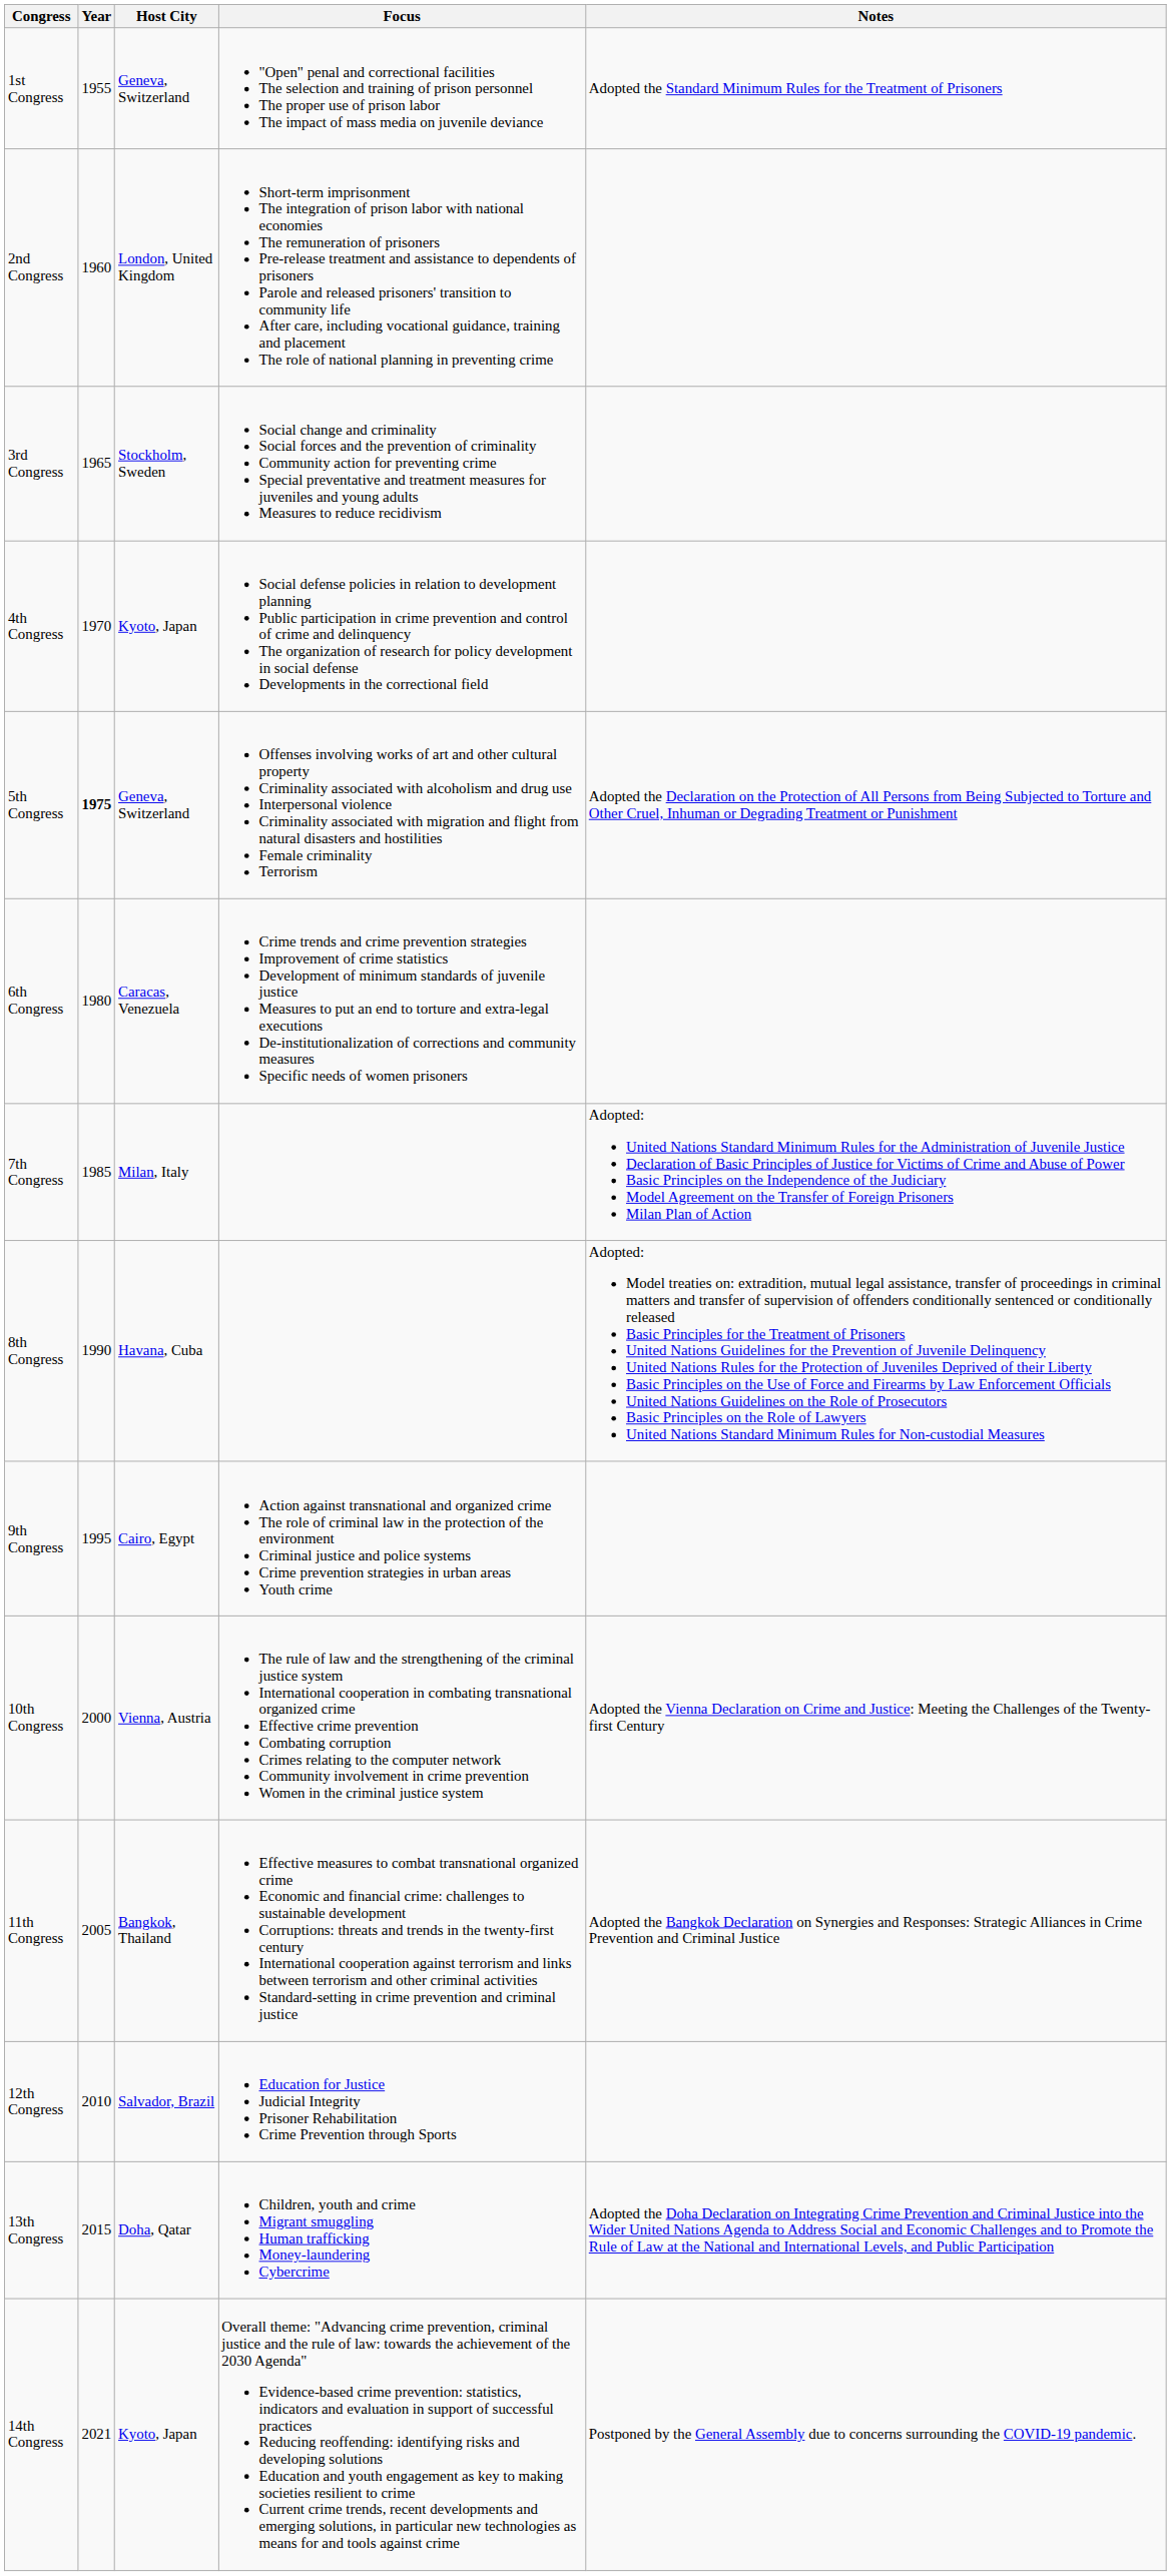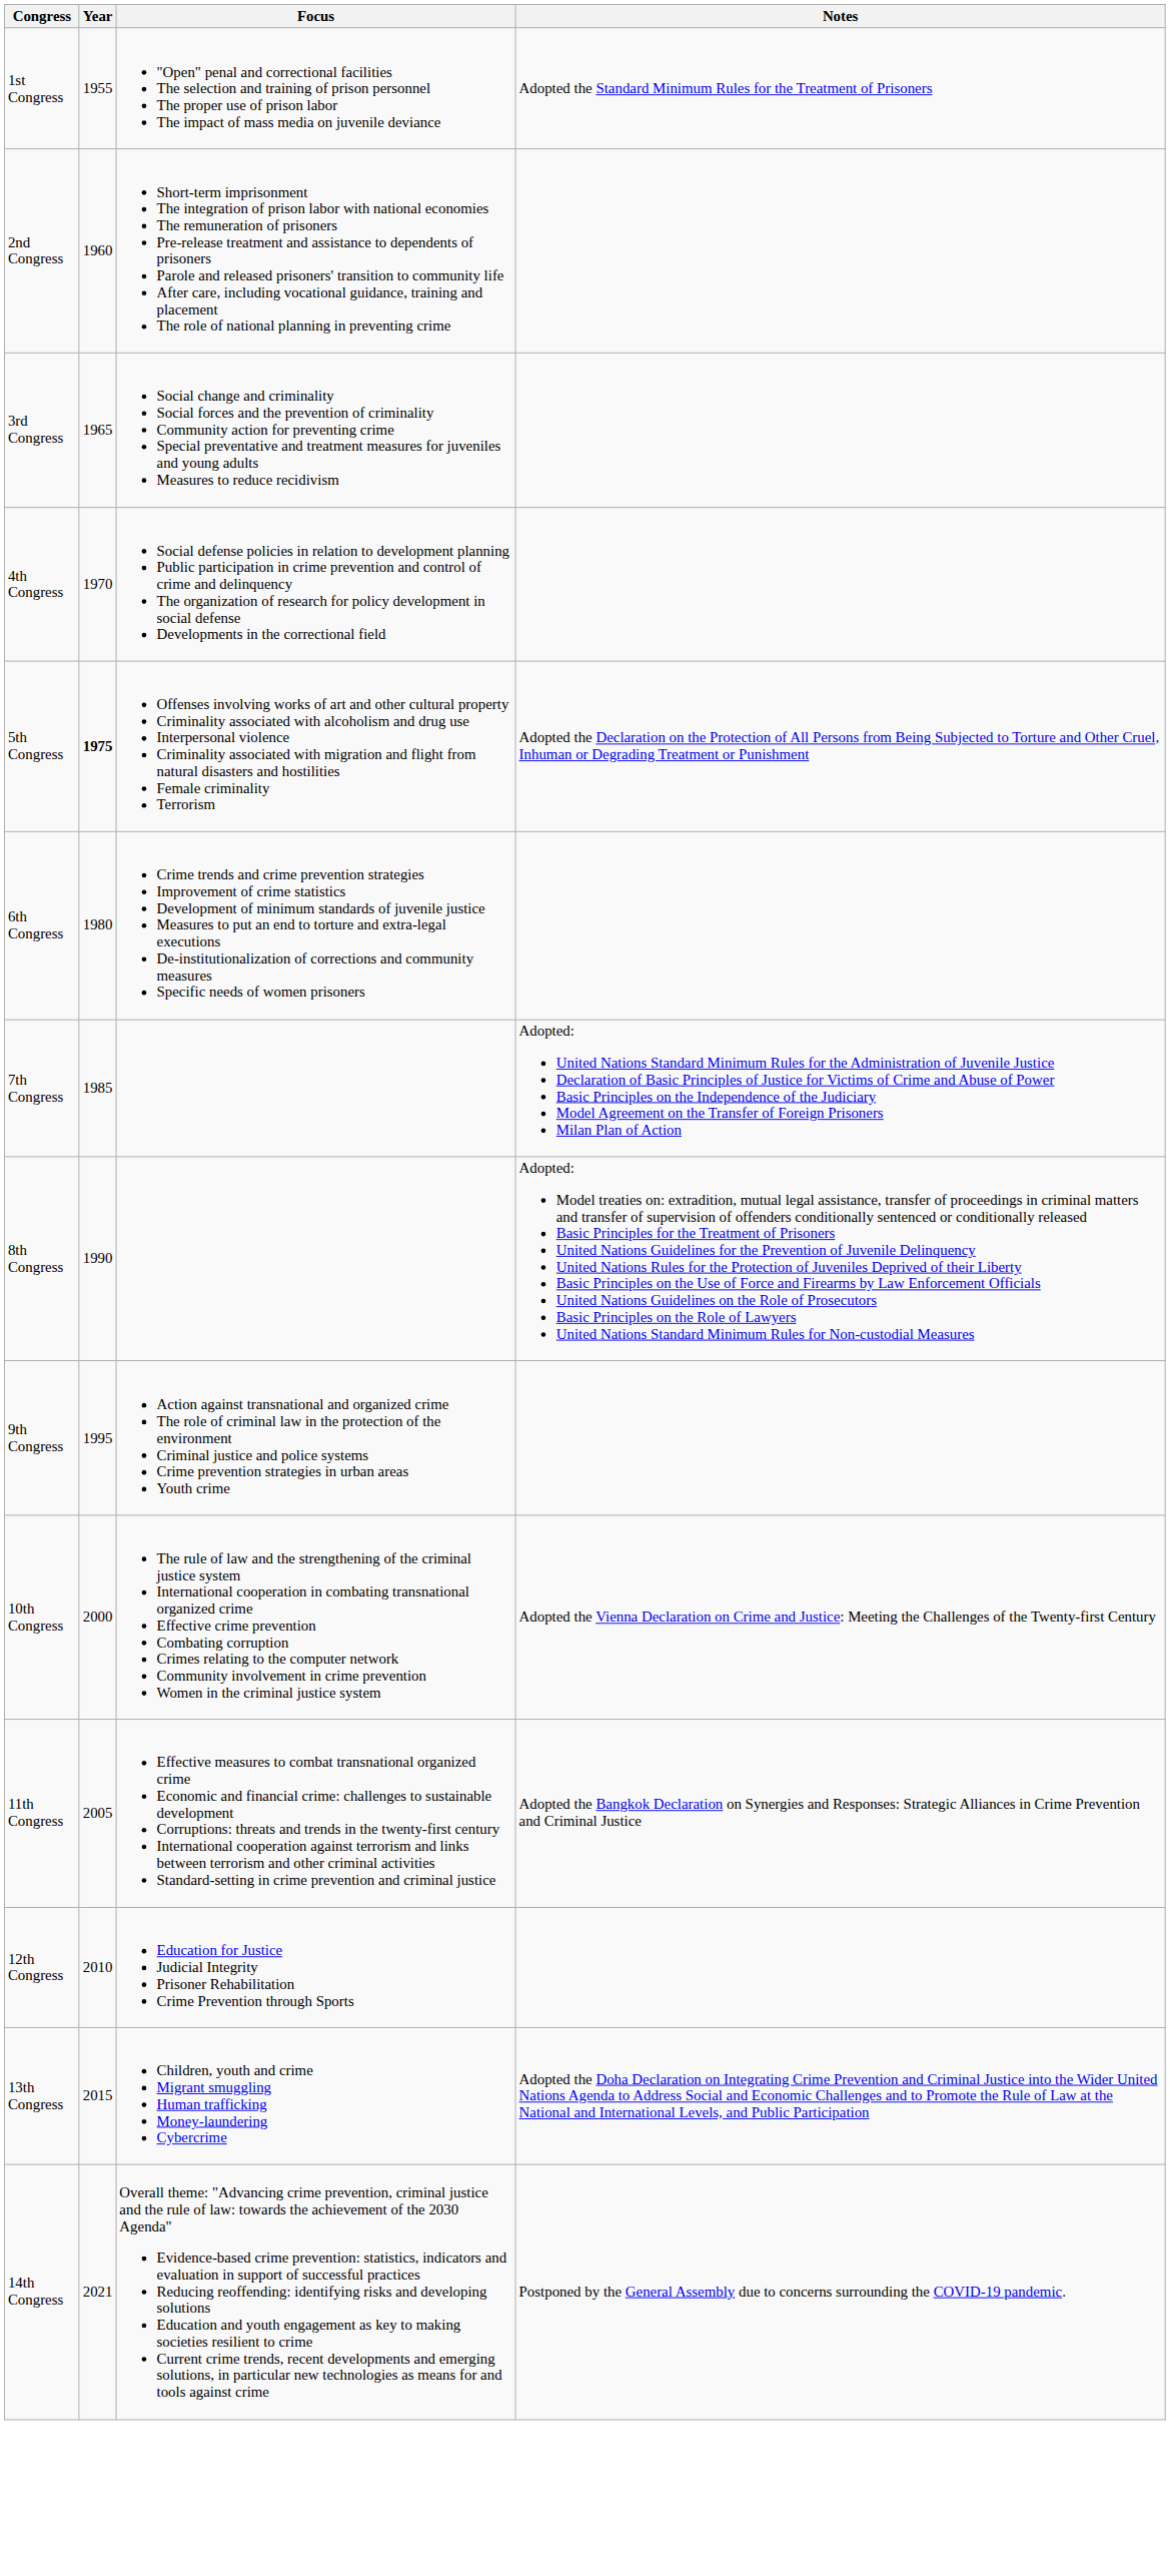 <table class="wikitable">
 <tr>
 <th>Congress</th>
 <th>Year</th>
-<th>Host City</th>
 <th>Focus</th>
 <th>Notes</th>
 </tr>
 <tr>
 <td>1st Congress</td>
 <td>1955</td>
-<td><a href='#'>Geneva</a>, Switzerland</td>
 <td><br><ul><li>"Open" penal and correctional facilities</li><li>The selection and training of prison personnel</li><li>The proper use of prison labor</li><li>The impact of mass media on juvenile deviance</li></ul></td>
 <td>Adopted the <a href='#'>Standard Minimum Rules for the Treatment of Prisoners</a></td>
 </tr>
 <tr>
 <td>2nd Congress</td>
 <td>1960</td>
-<td><a href='#'>London</a>, United Kingdom</td>
 <td><br><ul><li>Short-term imprisonment</li><li>The integration of prison labor with national economies</li><li>The remuneration of prisoners</li><li>Pre-release treatment and assistance to dependents of prisoners</li><li>Parole and released prisoners' transition to community life</li><li>After care, including vocational guidance, training and placement</li><li>The role of national planning in preventing crime</li></ul></td>
 <td></td>
 </tr>
 <tr>
 <td>3rd Congress</td>
 <td>1965</td>
-<td><a href='#'>Stockholm</a>, Sweden</td>
 <td><br><ul><li>Social change and criminality</li><li>Social forces and the prevention of criminality</li><li>Community action for preventing crime</li><li>Special preventative and treatment measures for juveniles and young adults</li><li>Measures to reduce recidivism</li></ul></td>
 <td></td>
 </tr>
 <tr>
 <td>4th Congress</td>
 <td>1970</td>
-<td><a href='#'>Kyoto</a>, Japan</td>
 <td><br><ul><li>Social defense policies in relation to development planning</li><li>Public participation in crime prevention and control of crime and delinquency</li><li>The organization of research for policy development in social defense</li><li>Developments in the correctional field</li></ul></td>
 <td></td>
 </tr>
 <tr>
 <td>5th Congress</td>
 <td><strong>1975</strong></td>
-<td><a href='#'>Geneva</a>, Switzerland</td>
 <td><br><ul><li>Offenses involving works of art and other cultural property</li><li>Criminality associated with alcoholism and drug use</li><li>Interpersonal violence</li><li>Criminality associated with migration and flight from natural disasters and hostilities</li><li>Female criminality</li><li>Terrorism</li></ul></td>
 <td>Adopted the <a href='#'>Declaration on the Protection of All Persons from Being Subjected to Torture and Other Cruel, Inhuman or Degrading Treatment or Punishment</a></td>
 </tr>
 <tr>
 <td>6th Congress</td>
 <td>1980</td>
-<td><a href='#'>Caracas</a>, Venezuela</td>
 <td><br><ul><li>Crime trends and crime prevention strategies</li><li>Improvement of crime statistics</li><li>Development of minimum standards of juvenile justice</li><li>Measures to put an end to torture and extra-legal executions</li><li>De-institutionalization of corrections and community measures</li><li>Specific needs of women prisoners</li></ul></td>
 <td></td>
 </tr>
 <tr>
 <td>7th Congress</td>
 <td>1985</td>
-<td><a href='#'>Milan</a>, Italy</td>
 <td></td>
 <td>Adopted:<br><ul><li><a href='#'>United Nations Standard Minimum Rules for the Administration of Juvenile Justice</a></li><li><a href='#'>Declaration of Basic Principles of Justice for Victims of Crime and Abuse of Power</a></li><li><a href='#'>Basic Principles on the Independence of the Judiciary</a></li><li><a href='#'>Model Agreement on the Transfer of Foreign Prisoners</a></li><li><a href='#'>Milan Plan of Action</a></li></ul></td>
 </tr>
 <tr>
 <td>8th Congress</td>
 <td>1990</td>
-<td><a href='#'>Havana</a>, Cuba</td>
 <td></td>
 <td>Adopted:<br><ul><li>Model treaties on: extradition, mutual legal assistance,  transfer of proceedings in criminal matters and transfer of supervision of offenders conditionally sentenced or conditionally released</li><li><a href='#'>Basic Principles for the Treatment of Prisoners</a></li><li><a href='#'>United Nations Guidelines for the Prevention of Juvenile Delinquency</a></li><li><a href='#'>United Nations Rules for the Protection of Juveniles Deprived of their Liberty</a></li><li><a href='#'>Basic Principles on the Use of Force and Firearms by Law Enforcement Officials</a></li><li><a href='#'>United Nations Guidelines on the Role of Prosecutors</a></li><li><a href='#'>Basic Principles on the Role of Lawyers</a></li><li><a href='#'>United Nations Standard Minimum Rules for Non-custodial Measures</a></li></ul></td>
 </tr>
 <tr>
 <td>9th Congress</td>
 <td>1995</td>
-<td><a href='#'>Cairo</a>, Egypt</td>
 <td><br><ul><li>Action against transnational and organized crime</li><li>The role of criminal law in the protection of the environment</li><li>Criminal justice and police systems</li><li>Crime prevention strategies in urban areas</li><li>Youth crime</li></ul></td>
 <td></td>
 </tr>
 <tr>
 <td>10th Congress</td>
 <td>2000</td>
-<td><a href='#'>Vienna</a>, Austria</td>
 <td><br><ul><li>The rule of law and the strengthening of the criminal justice system</li><li>International cooperation in combating transnational organized crime</li><li>Effective crime prevention</li><li>Combating corruption</li><li>Crimes relating to the computer network</li><li>Community involvement in crime prevention</li><li>Women in the criminal justice system</li></ul></td>
 <td>Adopted the <a href='#'>Vienna Declaration on Crime and Justice</a>: Meeting the Challenges of the Twenty-first Century</td>
 </tr>
 <tr>
 <td>11th Congress</td>
 <td>2005</td>
-<td><a href='#'>Bangkok</a>, Thailand</td>
 <td><br><ul><li>Effective measures to combat transnational organized crime</li><li>Economic and financial crime: challenges to sustainable development</li><li>Corruptions: threats and trends in the twenty-first century</li><li>International cooperation against terrorism and links between terrorism and other criminal activities</li><li>Standard-setting in crime prevention and criminal justice</li></ul></td>
 <td>Adopted the <a href='#'>Bangkok Declaration</a> on Synergies and Responses: Strategic Alliances in Crime Prevention and Criminal Justice</td>
 </tr>
 <tr>
 <td>12th Congress</td>
 <td>2010</td>
-<td><a href='#'>Salvador, Brazil</a></td>
 <td><br><ul><li><a href='#'>Education for Justice</a></li><li>Judicial Integrity</li><li>Prisoner Rehabilitation</li><li>Crime Prevention through Sports</li></ul></td>
 <td></td>
 </tr>
 <tr>
 <td> 13th Congress</td>
 <td>2015</td>
-<td><a href='#'>Doha</a>, Qatar</td>
 <td><br><ul><li>Children, youth and crime</li><li><a href='#'>Migrant smuggling</a></li><li><a href='#'>Human trafficking</a></li><li><a href='#'>Money-laundering</a></li><li><a href='#'>Cybercrime</a></li></ul></td>
 <td>Adopted the <a href='#'>Doha Declaration on Integrating Crime Prevention and Criminal Justice into the Wider United Nations Agenda to Address Social and Economic Challenges and to Promote the Rule of Law at the National and International Levels, and Public Participation</a></td>
 </tr>
 <tr>
 <td>14th Congress</td>
 <td>2021</td>
-<td><a href='#'>Kyoto</a>, Japan</td>
 <td><br>Overall theme: "Advancing crime prevention, criminal justice and the rule of law: towards the achievement of the 2030 Agenda"<ul><li>Evidence-based crime prevention: statistics, indicators and evaluation in support of successful practices</li><li>Reducing reoffending: identifying risks and developing solutions</li><li>Education and youth engagement as key to making societies resilient to crime</li><li>Current crime trends, recent developments and emerging solutions, in particular new technologies as means for and tools against crime</li></ul></td>
 <td>Postponed by the <a href='#'>General Assembly</a> due to concerns surrounding the <a href='#'>COVID-19 pandemic</a>.</td>
 </tr>
 </table>
